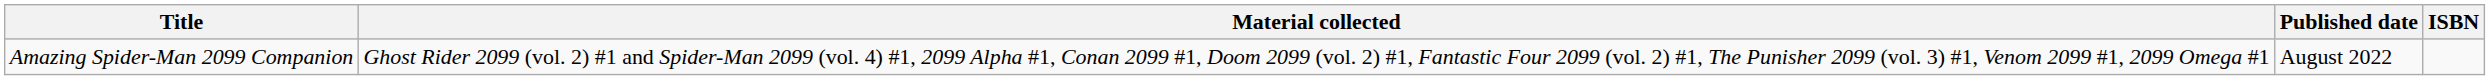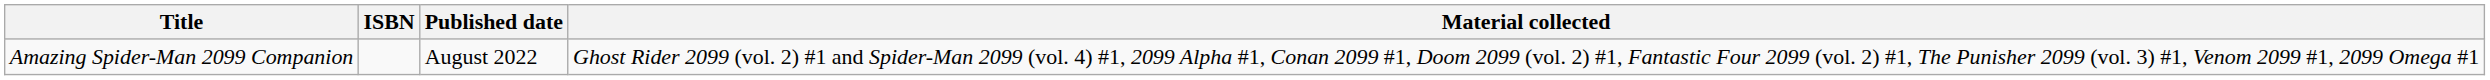 <table class="wikitable">
 <tr>
 <th>Title</th>
+<th>ISBN</th>
+<th>Published date</th>
 <th>Material collected</th>
-<th>Published date</th>
-<th>ISBN</th>
 </tr>
 <tr>
 <td><em>Amazing Spider-Man 2099 Companion</em></td>
+<td></td>
+<td>August 2022</td>
 <td><em>Ghost Rider 2099</em> (vol. 2) #1 and <em>Spider-Man 2099</em> (vol. 4) #1, <em>2099 Alpha</em> #1, <em>Conan 2099</em> #1, <em>Doom 2099</em> (vol. 2) #1, <em>Fantastic Four 2099</em> (vol. 2) #1, <em>The Punisher 2099</em> (vol. 3) #1, <em>Venom 2099</em> #1, <em>2099 Omega</em> #1</td>
-<td>August 2022</td>
-<td></td>
 </tr>
 </table>
